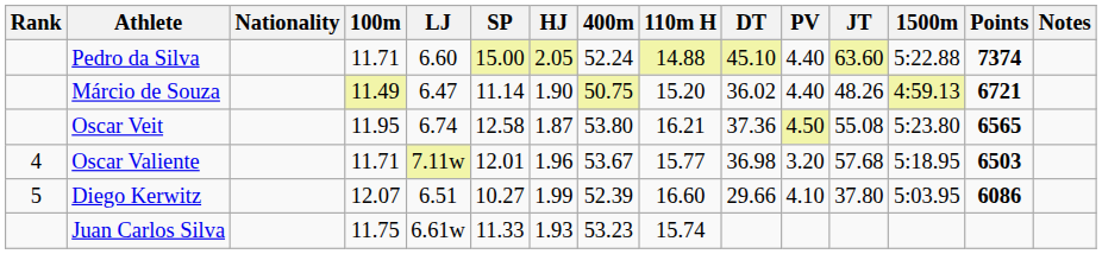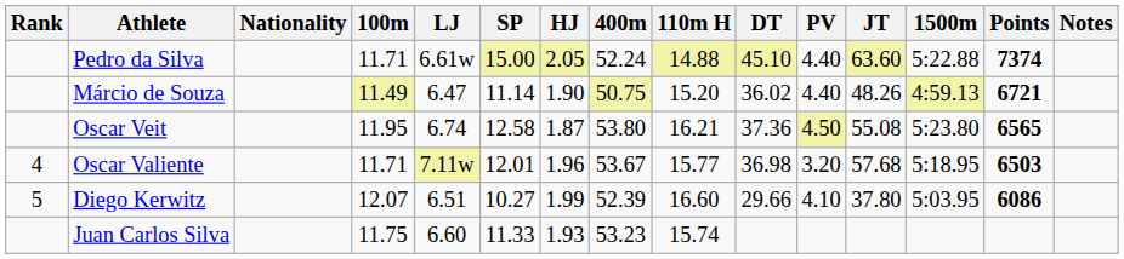 <table class="wikitable sortable" style=" text-align:center;">
 <tr>
 <th>Rank</th>
 <th>Athlete</th>
 <th>Nationality</th>
 <th>100m</th>
 <th>LJ</th>
 <th>SP</th>
 <th>HJ</th>
 <th>400m</th>
 <th>110m H</th>
 <th>DT</th>
 <th>PV</th>
 <th>JT</th>
 <th>1500m</th>
 <th>Points</th>
 <th>Notes</th>
 </tr>
 <tr>
 <td></td>
 <td align=left><a href='#'>Pedro da Silva</a></td>
 <td align=left></td>
 <td>11.71</td>
-<td>6.60</td>
+<td>6.61w</td>
 <td bgcolor=#F2F5A9>15.00</td>
 <td bgcolor=#F2F5A9>2.05</td>
 <td>52.24</td>
 <td bgcolor=#F2F5A9>14.88</td>
 <td bgcolor=#F2F5A9>45.10</td>
 <td>4.40</td>
 <td bgcolor=#F2F5A9>63.60</td>
 <td>5:22.88</td>
 <td><strong>7374</strong></td>
 <td></td>
 </tr>
 <tr>
 <td></td>
 <td align=left><a href='#'>Márcio de Souza</a></td>
 <td align=left></td>
 <td bgcolor=#F2F5A9>11.49</td>
 <td>6.47</td>
 <td>11.14</td>
 <td>1.90</td>
 <td bgcolor=#F2F5A9>50.75</td>
 <td>15.20</td>
 <td>36.02</td>
 <td>4.40</td>
 <td>48.26</td>
 <td bgcolor=#F2F5A9>4:59.13</td>
 <td><strong>6721</strong></td>
 <td></td>
 </tr>
 <tr>
 <td></td>
 <td align=left><a href='#'>Oscar Veit</a></td>
 <td align=left></td>
 <td>11.95</td>
 <td>6.74</td>
 <td>12.58</td>
 <td>1.87</td>
 <td>53.80</td>
 <td>16.21</td>
 <td>37.36</td>
 <td bgcolor=#F2F5A9>4.50</td>
 <td>55.08</td>
 <td>5:23.80</td>
 <td><strong>6565</strong></td>
 <td></td>
 </tr>
 <tr>
 <td>4</td>
 <td align=left><a href='#'>Oscar Valiente</a></td>
 <td align=left></td>
 <td>11.71</td>
 <td bgcolor=#F2F5A9>7.11w</td>
 <td>12.01</td>
 <td>1.96</td>
 <td>53.67</td>
 <td>15.77</td>
 <td>36.98</td>
 <td>3.20</td>
 <td>57.68</td>
 <td>5:18.95</td>
 <td><strong>6503</strong></td>
 <td></td>
 </tr>
 <tr>
 <td>5</td>
 <td align=left><a href='#'>Diego Kerwitz</a></td>
 <td align=left></td>
 <td>12.07</td>
 <td>6.51</td>
 <td>10.27</td>
 <td>1.99</td>
 <td>52.39</td>
 <td>16.60</td>
 <td>29.66</td>
 <td>4.10</td>
 <td>37.80</td>
 <td>5:03.95</td>
 <td><strong>6086</strong></td>
 <td></td>
 </tr>
 <tr>
 <td></td>
 <td align=left><a href='#'>Juan Carlos Silva</a></td>
 <td align=left></td>
 <td>11.75</td>
-<td>6.61w</td>
+<td>6.60</td>
 <td>11.33</td>
 <td>1.93</td>
 <td>53.23</td>
 <td>15.74</td>
 <td></td>
 <td></td>
 <td></td>
 <td></td>
 <td><strong></strong></td>
 <td></td>
 </tr>
 </table>
